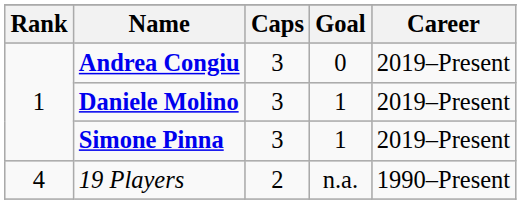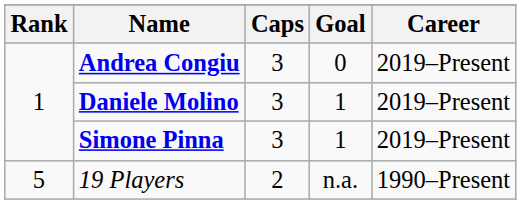 <table class="wikitable sortable" style="text-align:center;">
 <tr>
 </tr>
 <tr>
 <th style= width="30px"><span>Rank</span></th>
 <th style= width="150px"><span>Name</span></th>
 <th style= width="50px"><span>Caps</span></th>
 <th style= width="50px"><span>Goal</span></th>
 <th style= width="100px"><span>Career</span></th>
 </tr>
 <tr>
 <td rowspan=3>1</td>
 <td align=left><strong><a href='#'>Andrea Congiu</a></strong></td>
 <td>3</td>
 <td>0</td>
 <td>2019–Present</td>
 </tr>
 <tr>
 <td align=left><strong><a href='#'>Daniele Molino</a></strong></td>
 <td>3</td>
 <td>1</td>
 <td>2019–Present</td>
 </tr>
 <tr>
 <td align=left><strong><a href='#'>Simone Pinna</a></strong></td>
 <td>3</td>
 <td>1</td>
 <td>2019–Present</td>
 </tr>
 <tr>
-<td>4</td>
+<td>5</td>
 <td align=left><em>19 Players</em></td>
 <td>2</td>
 <td>n.a.</td>
 <td>1990–Present</td>
 </tr>
 </table>
